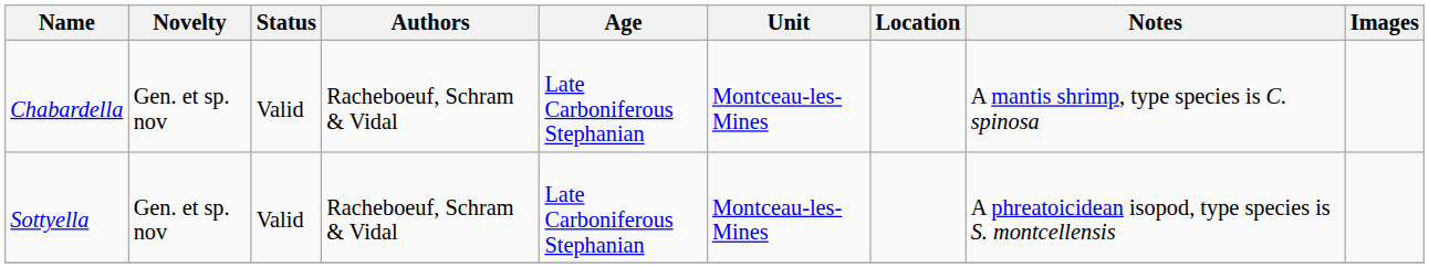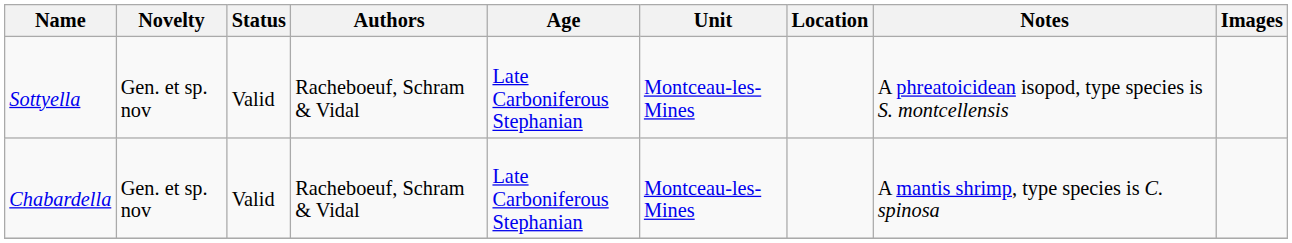 <table class="wikitable sortable" align="center" width="80%">
 <tr>
 <th>Name</th>
 <th>Novelty</th>
 <th>Status</th>
 <th>Authors</th>
 <th>Age</th>
 <th>Unit</th>
 <th>Location</th>
 <th>Notes</th>
 <th>Images</th>
 </tr>
 <tr>
+<td><br><em><a href='#'>Sottyella</a></em></td>
+<td><br>Gen. et sp. nov</td>
+<td><br>Valid</td>
+<td><br>Racheboeuf, Schram & Vidal</td>
+<td><br><a href='#'>Late Carboniferous</a><br><a href='#'>Stephanian</a></td>
+<td><br><a href='#'>Montceau-les-Mines</a></td>
+<td><br></td>
+<td><br>A <a href='#'>phreatoicidean</a> isopod, type species is <em>S. montcellensis</em></td>
+<td></td>
+</tr>
+<tr>
 <td><br><em><a href='#'>Chabardella</a></em></td>
 <td><br>Gen. et sp. nov</td>
 <td><br>Valid</td>
 <td><br>Racheboeuf, Schram & Vidal</td>
 <td><br><a href='#'>Late Carboniferous</a><br><a href='#'>Stephanian</a></td>
 <td><br><a href='#'>Montceau-les-Mines</a></td>
 <td><br></td>
 <td><br>A <a href='#'>mantis shrimp</a>, type species is <em>C. spinosa</em></td>
 <td></td>
 </tr>
 <tr>
-<td><br><em><a href='#'>Sottyella</a></em></td>
-<td><br>Gen. et sp. nov</td>
-<td><br>Valid</td>
-<td><br>Racheboeuf, Schram & Vidal</td>
-<td><br><a href='#'>Late Carboniferous</a><br><a href='#'>Stephanian</a></td>
-<td><br><a href='#'>Montceau-les-Mines</a></td>
-<td><br></td>
-<td><br>A <a href='#'>phreatoicidean</a> isopod, type species is <em>S. montcellensis</em></td>
-<td></td>
-</tr>
-<tr>
 </tr>
 </table>
